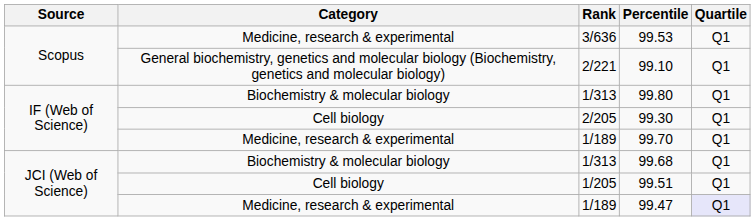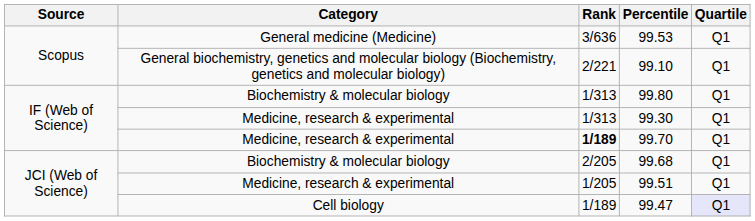 <table class="wikitable" style="text-align:center">
 <tr>
 <th>Source</th>
 <th>Category</th>
 <th>Rank</th>
 <th>Percentile</th>
 <th>Quartile</th>
 </tr>
 <tr>
 <td rowspan="2">Scopus</td>
-<td>Medicine, research & experimental</td>
+<td>General medicine (Medicine)</td>
 <td>3/636</td>
 <td>99.53</td>
 <td>Q1</td>
 </tr>
 <tr>
 <td>General biochemistry, genetics and molecular biology (Biochemistry, genetics and molecular biology)</td>
 <td>2/221</td>
 <td>99.10</td>
 <td>Q1</td>
 </tr>
 <tr>
 <td rowspan="3">IF (Web of Science)</td>
 <td>Biochemistry & molecular biology</td>
 <td>1/313</td>
 <td>99.80</td>
 <td>Q1</td>
 </tr>
 <tr>
-<td>Cell biology</td>
-<td>2/205</td>
+<td>Medicine, research & experimental</td>
+<td>1/313</td>
 <td>99.30</td>
 <td>Q1</td>
 </tr>
 <tr>
 <td>Medicine, research & experimental</td>
-<td>1/189</td>
+<td><strong>1/189</strong></td>
 <td>99.70</td>
 <td>Q1</td>
 </tr>
 <tr>
 <td rowspan="3">JCI (Web of Science)</td>
 <td>Biochemistry & molecular biology</td>
-<td>1/313</td>
+<td>2/205</td>
 <td>99.68</td>
 <td>Q1</td>
 </tr>
 <tr>
-<td>Cell biology</td>
+<td>Medicine, research & experimental</td>
 <td>1/205</td>
 <td>99.51</td>
 <td>Q1</td>
 </tr>
 <tr>
-<td>Medicine, research & experimental</td>
+<td>Cell biology</td>
 <td>1/189</td>
 <td>99.47</td>
 <td style="background: lavender;">Q1</td>
 </tr>
 </table>
